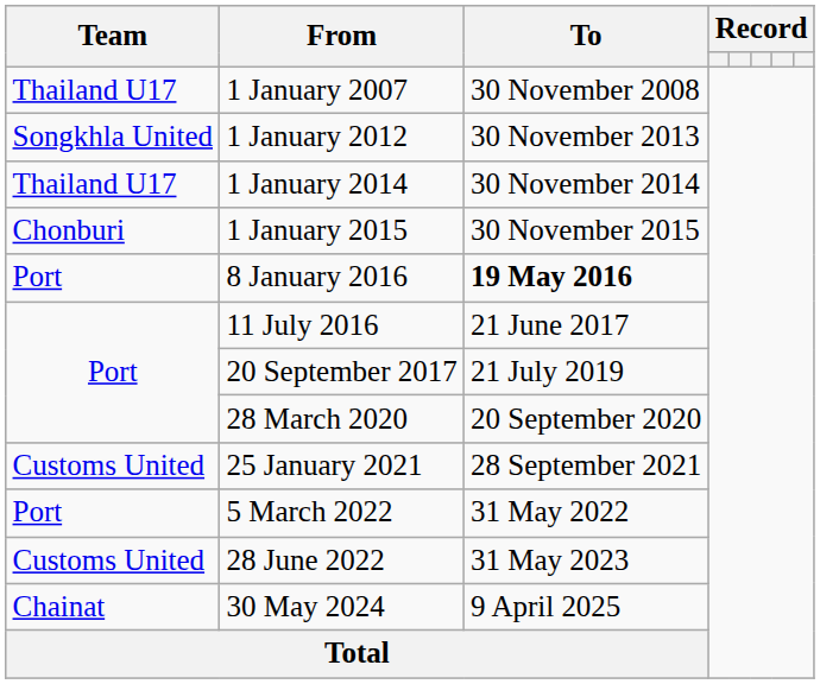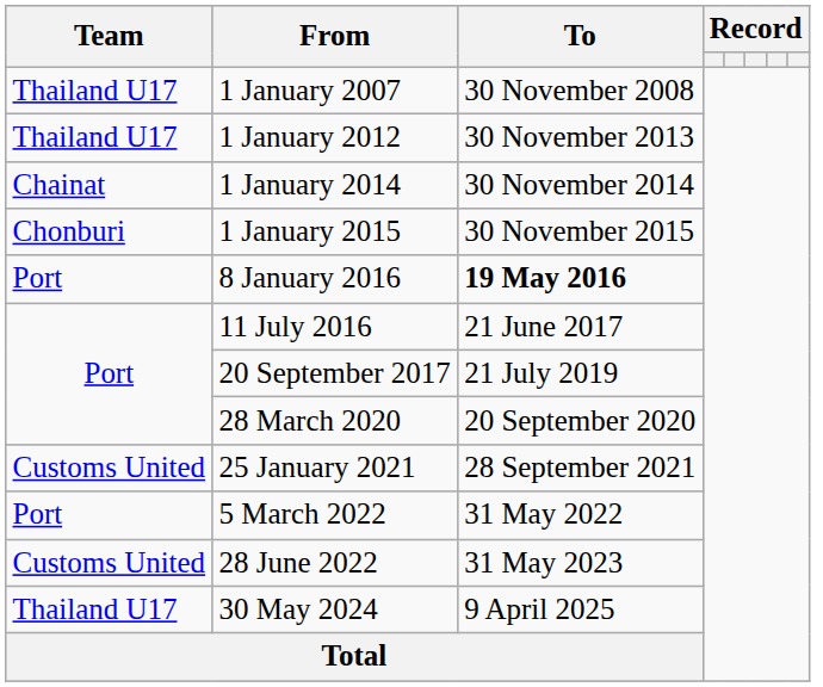 <table class="wikitable" style="text-align: center">
 <tr>
 <th rowspan=2>Team</th>
 <th rowspan=2>From</th>
 <th rowspan=2>To</th>
 <th colspan=5>Record</th>
 </tr>
 <tr>
 <th></th>
 <th></th>
 <th></th>
 <th></th>
 <th></th>
 </tr>
 <tr>
 <td align=left><a href='#'>Thailand U17</a></td>
 <td align=left>1 January 2007</td>
 <td align=left>30 November 2008<br></td>
 </tr>
 <tr>
-<td align=left><a href='#'>Songkhla United</a></td>
+<td align=left><a href='#'>Thailand U17</a></td>
 <td align=left>1 January 2012</td>
 <td align=left>30 November 2013<br></td>
 </tr>
 <tr>
-<td align=left><a href='#'>Thailand U17</a></td>
+<td align=left><a href='#'>Chainat</a></td>
 <td align=left>1 January 2014</td>
 <td align=left>30 November 2014<br></td>
 </tr>
 <tr>
 <td align=left><a href='#'>Chonburi</a></td>
 <td align=left>1 January 2015</td>
 <td align=left>30 November 2015<br></td>
 </tr>
 <tr>
 <td align=left><a href='#'>Port</a></td>
 <td align=left>8 January 2016</td>
 <td align=left><strong>19 May 2016<br></strong></td>
 </tr>
 <tr>
 <td rowspan="3"><a href='#'>Port</a></td>
 <td align=left>11 July 2016</td>
 <td align=left>21 June 2017<br></td>
 </tr>
 <tr>
 <td align=left>20 September 2017</td>
 <td align=left>21 July 2019<br></td>
 </tr>
 <tr>
 <td align=left>28 March 2020</td>
 <td align=left>20 September 2020<br></td>
 </tr>
 <tr>
 <td align=left><a href='#'>Customs United</a></td>
 <td align=left>25 January 2021</td>
 <td align=left>28 September 2021<br></td>
 </tr>
 <tr>
 <td align=left><a href='#'>Port</a></td>
 <td align=left>5 March 2022</td>
 <td align=left>31 May 2022<br></td>
 </tr>
 <tr>
 <td align=left><a href='#'>Customs United</a></td>
 <td align=left>28 June 2022</td>
 <td align=left>31 May 2023<br></td>
 </tr>
 <tr>
-<td align=left><a href='#'>Chainat</a></td>
+<td align=left><a href='#'>Thailand U17</a></td>
 <td align=left>30 May 2024</td>
 <td align=left>9 April 2025<br></td>
 </tr>
 <tr>
 <th colspan=3>Total<br></th>
 </tr>
 </table>
